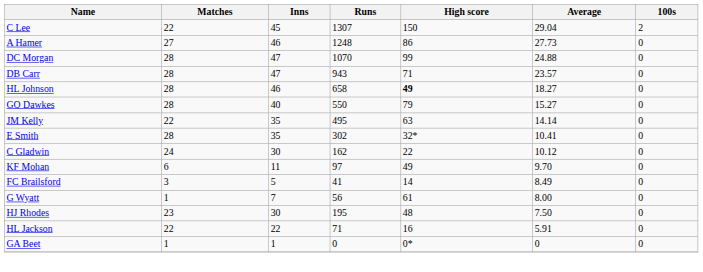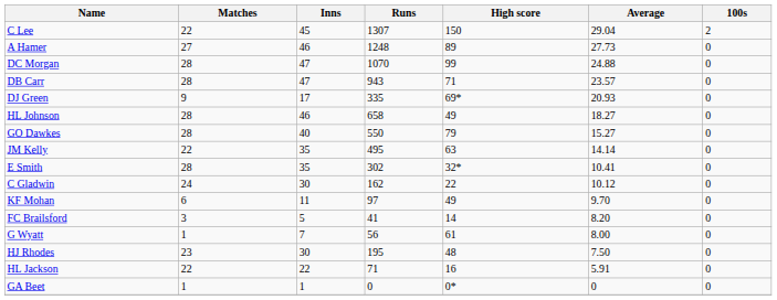 <table class="wikitable sortable" width="90%">
 <tr bgcolor="#efefef">
 <th>Name</th>
 <th>Matches</th>
 <th>Inns</th>
 <th>Runs</th>
 <th>High score</th>
 <th>Average</th>
 <th>100s</th>
 </tr>
 <tr>
 <td><a href='#'>C Lee</a></td>
 <td>22</td>
 <td>45</td>
 <td>1307</td>
 <td>150</td>
 <td>29.04</td>
 <td>2</td>
 </tr>
 <tr>
 <td><a href='#'>A Hamer</a></td>
 <td>27</td>
 <td>46</td>
 <td>1248</td>
-<td>86</td>
+<td>89</td>
 <td>27.73</td>
 <td>0</td>
 </tr>
 <tr>
 <td><a href='#'>DC Morgan</a></td>
 <td>28</td>
 <td>47</td>
 <td>1070</td>
 <td>99</td>
 <td>24.88</td>
 <td>0</td>
 </tr>
 <tr>
 <td><a href='#'>DB Carr</a></td>
 <td>28</td>
 <td>47</td>
 <td>943</td>
 <td>71</td>
 <td>23.57</td>
 <td>0</td>
 </tr>
 <tr>
+<td><a href='#'>DJ Green</a></td>
+<td>9</td>
+<td>17</td>
+<td>335</td>
+<td>69*</td>
+<td>20.93</td>
+<td>0</td>
+</tr>
+<tr>
 <td><a href='#'>HL Johnson</a></td>
 <td>28</td>
 <td>46</td>
 <td>658</td>
-<td><strong>49</strong></td>
+<td>49</td>
 <td>18.27</td>
 <td>0</td>
 </tr>
 <tr>
 <td><a href='#'>GO Dawkes</a></td>
 <td>28</td>
 <td>40</td>
 <td>550</td>
 <td>79</td>
 <td>15.27</td>
 <td>0</td>
 </tr>
 <tr>
 <td><a href='#'>JM Kelly</a></td>
 <td>22</td>
 <td>35</td>
 <td>495</td>
 <td>63</td>
 <td>14.14</td>
 <td>0</td>
 </tr>
 <tr>
 <td><a href='#'>E Smith</a></td>
 <td>28</td>
 <td>35</td>
 <td>302</td>
 <td>32*</td>
 <td>10.41</td>
 <td>0</td>
 </tr>
 <tr>
 <td><a href='#'>C Gladwin</a></td>
 <td>24</td>
 <td>30</td>
 <td>162</td>
 <td>22</td>
 <td>10.12</td>
 <td>0</td>
 </tr>
 <tr>
 <td><a href='#'>KF Mohan</a></td>
 <td>6</td>
 <td>11</td>
 <td>97</td>
 <td>49</td>
 <td>9.70</td>
 <td>0</td>
 </tr>
 <tr>
 <td><a href='#'>FC Brailsford</a></td>
 <td>3</td>
 <td>5</td>
 <td>41</td>
 <td>14</td>
-<td>8.49</td>
+<td>8.20</td>
 <td>0</td>
 </tr>
 <tr>
 <td><a href='#'>G Wyatt</a></td>
 <td>1</td>
 <td>7</td>
 <td>56</td>
 <td>61</td>
 <td>8.00</td>
 <td>0</td>
 </tr>
 <tr>
 <td><a href='#'>HJ Rhodes</a></td>
 <td>23</td>
 <td>30</td>
 <td>195</td>
 <td>48</td>
 <td>7.50</td>
 <td>0</td>
 </tr>
 <tr>
 <td><a href='#'>HL Jackson</a></td>
 <td>22</td>
 <td>22</td>
 <td>71</td>
 <td>16</td>
 <td>5.91</td>
 <td>0</td>
 </tr>
 <tr>
 <td><a href='#'>GA Beet</a></td>
 <td>1</td>
 <td>1</td>
 <td>0</td>
 <td>0*</td>
 <td>0</td>
 <td>0 </td>
 </tr>
 <tr>
 </tr>
 </table>
